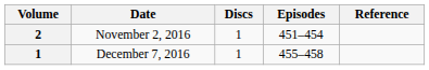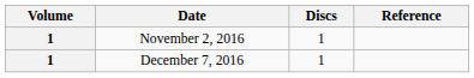 <table class="wikitable" style="text-align: center; width: 60%;">
 <tr>
 <th scope="col" 175px;>Volume</th>
 <th scope="col" 125px;>Date</th>
 <th scope="col">Discs</th>
-<th scope="col">Episodes</th>
 <th scope="col">Reference</th>
 </tr>
 <tr>
-<th scope="row">2</th>
+<th scope="row">1</th>
 <td>November 2, 2016</td>
 <td>1</td>
-<td>451–454</td>
 <td></td>
 </tr>
 <tr>
 <th scope="row">1</th>
 <td>December 7, 2016</td>
 <td>1</td>
-<td>455–458</td>
 <td></td>
 </tr>
 </table>
